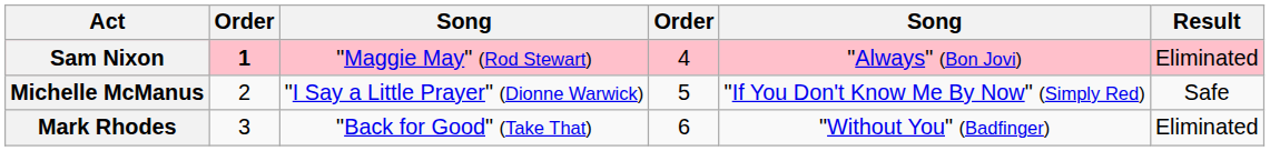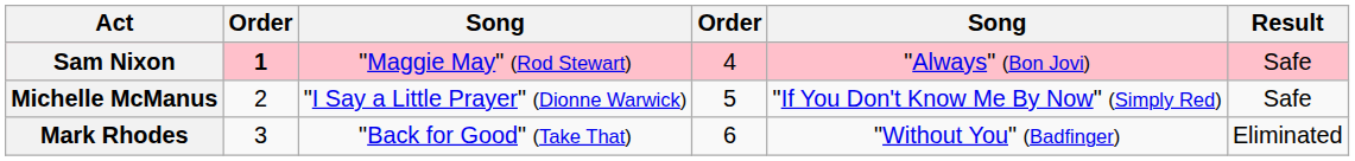 <table class="wikitable plainrowheaders" style="text-align:center;">
 <tr>
 <th scope="col">Act</th>
 <th scope="col">Order</th>
 <th scope="col">Song</th>
 <th scope="col">Order</th>
 <th scope="col">Song</th>
 <th scope="col">Result</th>
 </tr>
 <tr style="background:pink;">
 <th scope="row">Sam Nixon</th>
 <td><strong>1</strong></td>
 <td>"<a href='#'>Maggie May</a>" <small>(<a href='#'>Rod Stewart</a>)</small></td>
 <td>4</td>
 <td>"<a href='#'>Always</a>" <small>(<a href='#'>Bon Jovi</a>)</small></td>
-<td>Eliminated</td>
+<td>Safe</td>
 </tr>
 <tr>
 <th scope="row">Michelle McManus</th>
 <td>2</td>
 <td>"<a href='#'>I Say a Little Prayer</a>" <small>(<a href='#'>Dionne Warwick</a>)</small></td>
 <td>5</td>
 <td>"<a href='#'>If You Don't Know Me By Now</a>" <small>(<a href='#'>Simply Red</a>)</small></td>
 <td>Safe</td>
 </tr>
 <tr>
 <th scope="row">Mark Rhodes</th>
 <td>3</td>
 <td>"<a href='#'>Back for Good</a>" <small>(<a href='#'>Take That</a>)</small></td>
 <td>6</td>
 <td>"<a href='#'>Without You</a>"  <small>(<a href='#'>Badfinger</a>)</small></td>
 <td>Eliminated</td>
 </tr>
 </table>
